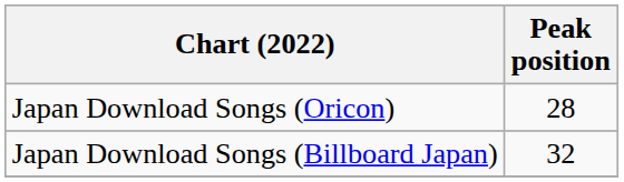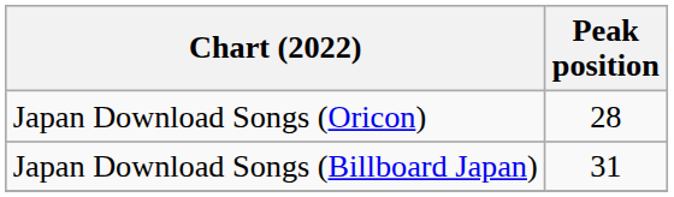 <table class="wikitable sortable plainrowheaders">
 <tr>
 <th scope="col">Chart (2022)</th>
 <th scope="col">Peak<br>position</th>
 </tr>
 <tr>
 <td scope="row">Japan Download Songs (<a href='#'>Oricon</a>)</td>
 <td style="text-align:center;">28</td>
 </tr>
 <tr>
 <td scope="row">Japan Download Songs (<a href='#'>Billboard Japan</a>)</td>
-<td style="text-align:center;">32</td>
+<td style="text-align:center;">31</td>
 </tr>
 <tr>
 </tr>
 </table>
